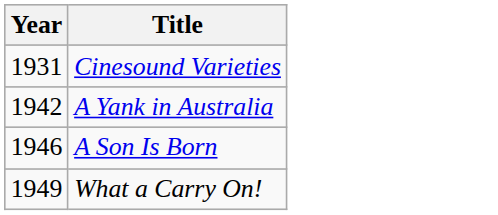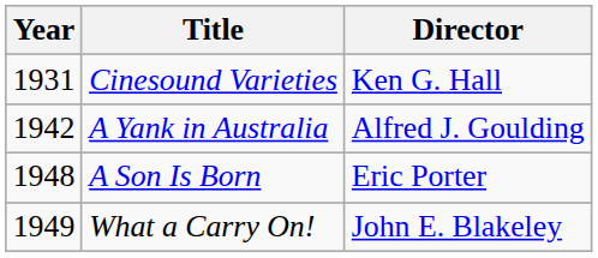 <table class="wikitable sortable">
 <tr>
 <th>Year</th>
 <th>Title</th>
+<th>Director</th>
 </tr>
 <tr>
 <td>1931</td>
 <td><em><a href='#'>Cinesound Varieties</a></em></td>
+<td><a href='#'>Ken G. Hall</a></td>
 </tr>
 <tr>
 <td>1942</td>
 <td><em><a href='#'>A Yank in Australia</a></em></td>
+<td><a href='#'>Alfred J. Goulding</a></td>
 </tr>
 <tr>
-<td>1946</td>
+<td>1948</td>
 <td><em><a href='#'>A Son Is Born</a></em></td>
+<td><a href='#'>Eric Porter</a></td>
 </tr>
 <tr>
 <td>1949</td>
 <td><em>What a Carry On!</em></td>
+<td><a href='#'>John E. Blakeley</a></td>
 </tr>
 </table>
